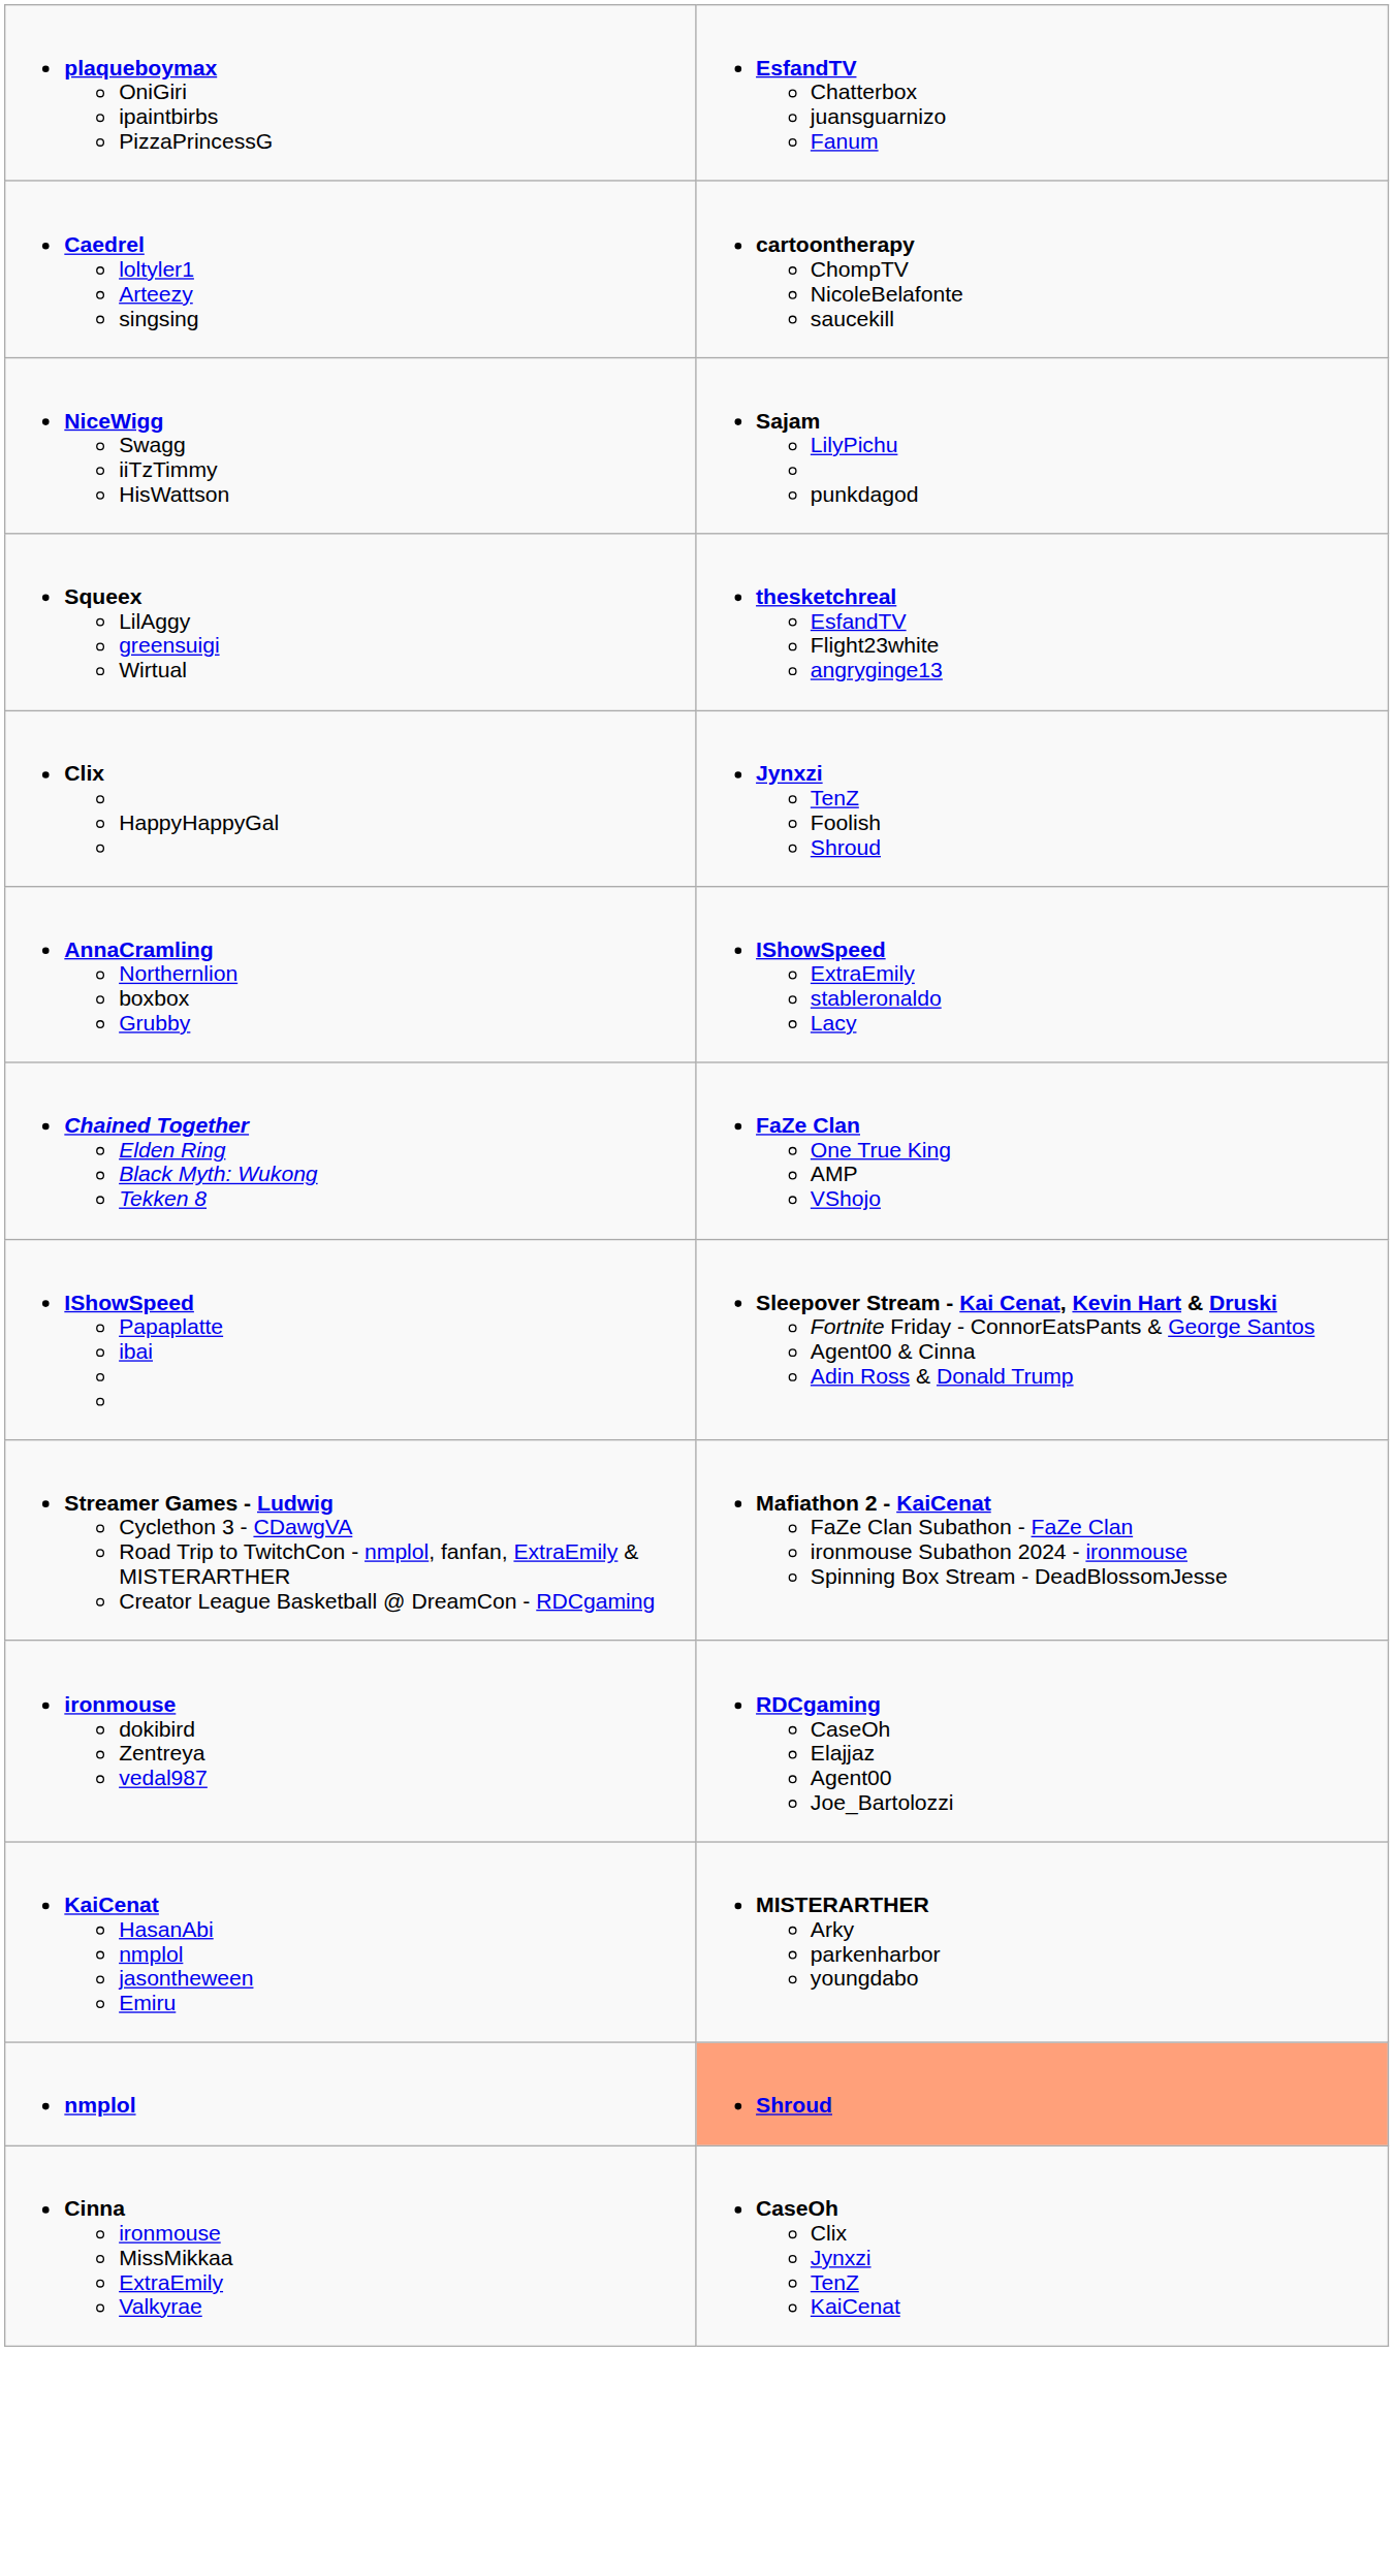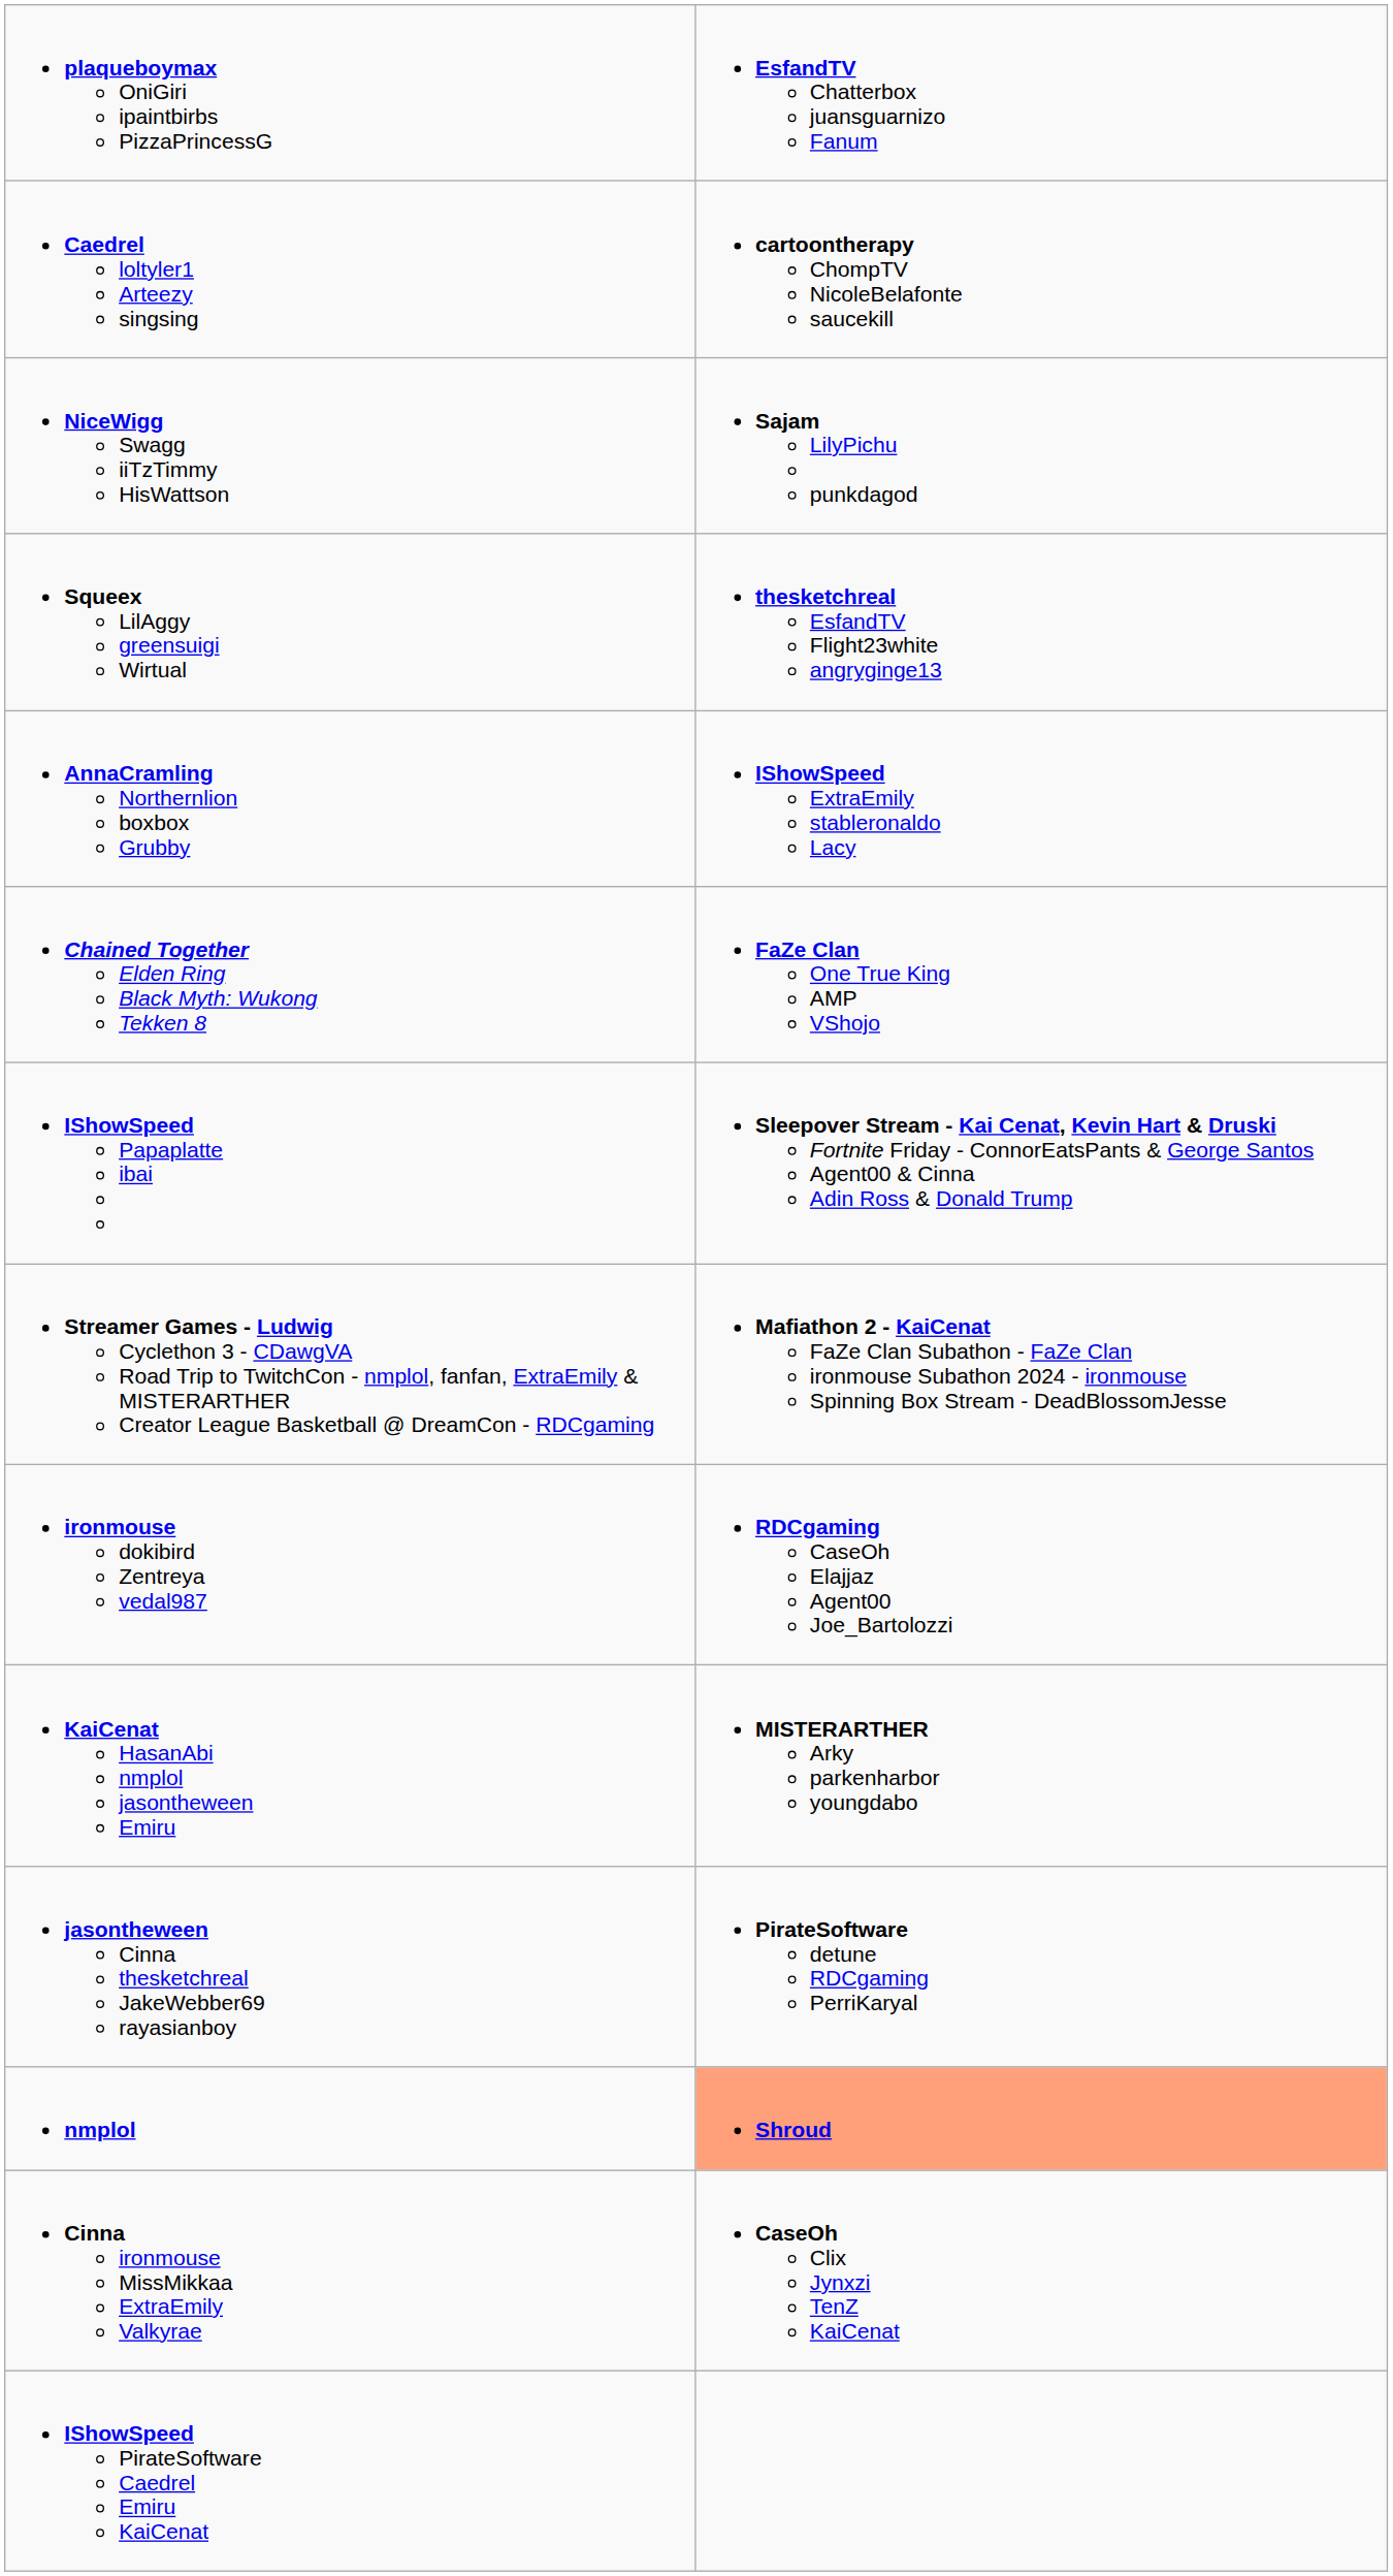 <table class="wikitable">
 <tr>
 <td width="500px" valign="top"><br><ul><li><strong><a href='#'>plaqueboymax</a></strong><ul><li>OniGiri</li><li>ipaintbirbs</li><li>PizzaPrincessG</li></ul></li></ul></td>
 <td width="500px" valign="top"><br><ul><li><strong><a href='#'>EsfandTV</a></strong><ul><li>Chatterbox</li><li>juansguarnizo</li><li><a href='#'>Fanum</a></li></ul></li></ul></td>
 </tr>
 <tr>
 <td valign="top"><br><ul><li><strong><a href='#'>Caedrel</a></strong><ul><li><a href='#'>loltyler1</a></li><li><a href='#'>Arteezy</a></li><li>singsing</li></ul></li></ul></td>
 <td valign="top"><br><ul><li><strong>cartoontherapy</strong><ul><li>ChompTV</li><li>NicoleBelafonte</li><li>saucekill</li></ul></li></ul></td>
 </tr>
 <tr>
 <td valign="top"><br><ul><li><strong><a href='#'>NiceWigg</a></strong><ul><li>Swagg</li><li>iiTzTimmy</li><li>HisWattson</li></ul></li></ul></td>
 <td valign="top"><br><ul><li><strong>Sajam</strong><ul><li><a href='#'>LilyPichu</a></li><li></li><li>punkdagod</li></ul></li></ul></td>
 </tr>
 <tr>
 <td valign="top"><br><ul><li><strong>Squeex</strong><ul><li>LilAggy</li><li><a href='#'>greensuigi</a></li><li>Wirtual</li></ul></li></ul></td>
 <td valign="top"><br><ul><li><strong><a href='#'>thesketchreal</a></strong><ul><li><a href='#'>EsfandTV</a></li><li>Flight23white</li><li><a href='#'>angryginge13</a></li></ul></li></ul></td>
-</tr>
-<tr>
-<td valign="top"><br><ul><li><strong>Clix</strong><ul><li></li><li>HappyHappyGal</li><li></li></ul></li></ul></td>
-<td valign="top"><br><ul><li><strong><a href='#'>Jynxzi</a></strong><ul><li><a href='#'>TenZ</a></li><li>Foolish</li><li><a href='#'>Shroud</a></li></ul></li></ul></td>
 </tr>
 <tr>
 <td valign="top"><br><ul><li><strong><a href='#'>AnnaCramling</a></strong><ul><li><a href='#'>Northernlion</a></li><li>boxbox</li><li><a href='#'>Grubby</a></li></ul></li></ul></td>
 <td valign="top"><br><ul><li><strong><a href='#'>IShowSpeed</a></strong><ul><li><a href='#'>ExtraEmily</a></li><li><a href='#'>stableronaldo</a></li><li><a href='#'>Lacy</a></li></ul></li></ul></td>
 </tr>
 <tr>
 <td valign="top"><br><ul><li><strong><em><a href='#'>Chained Together</a></em></strong><ul><li><em><a href='#'>Elden Ring</a></em></li><li><em><a href='#'>Black Myth: Wukong</a></em></li><li><em><a href='#'>Tekken 8</a></em></li></ul></li></ul></td>
 <td valign="top"><br><ul><li><strong><a href='#'>FaZe Clan</a></strong><ul><li><a href='#'>One True King</a></li><li>AMP</li><li><a href='#'>VShojo</a></li></ul></li></ul></td>
 </tr>
 <tr>
 <td valign="top"><br><ul><li><strong><a href='#'>IShowSpeed</a></strong><ul><li><a href='#'>Papaplatte</a></li><li><a href='#'>ibai</a></li><li></li><li></li></ul></li></ul></td>
 <td valign="top"><br><ul><li><strong>Sleepover Stream - <a href='#'>Kai Cenat</a>, <a href='#'>Kevin Hart</a> & <a href='#'>Druski</a></strong><ul><li><em>Fortnite</em> Friday - ConnorEatsPants & <a href='#'>George Santos</a></li><li>Agent00 & Cinna</li><li><a href='#'>Adin Ross</a> & <a href='#'>Donald Trump</a></li></ul></li></ul></td>
 </tr>
 <tr>
 <td valign="top"><br><ul><li><strong>Streamer Games - <a href='#'>Ludwig</a></strong><ul><li>Cyclethon 3 - <a href='#'>CDawgVA</a></li><li>Road Trip to TwitchCon - <a href='#'>nmplol</a>, fanfan, <a href='#'>ExtraEmily</a> & MISTERARTHER</li><li>Creator League Basketball @ DreamCon - <a href='#'>RDCgaming</a></li></ul></li></ul></td>
 <td valign="top"><br><ul><li><strong>Mafiathon 2 - <a href='#'>KaiCenat</a></strong><ul><li>FaZe Clan Subathon - <a href='#'>FaZe Clan</a></li><li>ironmouse Subathon 2024 - <a href='#'>ironmouse</a></li><li>Spinning Box Stream - DeadBlossomJesse</li></ul></li></ul></td>
 </tr>
 <tr>
 <td valign="top"><br><ul><li><strong><a href='#'>ironmouse</a></strong><ul><li>dokibird</li><li>Zentreya</li><li><a href='#'>vedal987</a></li></ul></li></ul></td>
 <td valign="top"><br><ul><li><strong><a href='#'>RDCgaming</a></strong><ul><li>CaseOh</li><li>Elajjaz</li><li>Agent00</li><li>Joe_Bartolozzi</li></ul></li></ul></td>
 </tr>
 <tr>
 <td valign="top"><br><ul><li><strong><a href='#'>KaiCenat</a></strong><ul><li><a href='#'>HasanAbi</a></li><li><a href='#'>nmplol</a></li><li><a href='#'>jasontheween</a></li><li><a href='#'>Emiru</a></li></ul></li></ul></td>
 <td valign="top"><br><ul><li><strong>MISTERARTHER</strong><ul><li>Arky</li><li>parkenharbor</li><li>youngdabo</li></ul></li></ul></td>
 </tr>
 <tr>
+<td valign="top"><br><ul><li><strong><a href='#'>jasontheween</a></strong><ul><li>Cinna</li><li><a href='#'>thesketchreal</a></li><li>JakeWebber69</li><li>rayasianboy</li></ul></li></ul></td>
+<td valign="top"><br><ul><li><strong>PirateSoftware</strong><ul><li>detune</li><li><a href='#'>RDCgaming</a></li><li>PerriKaryal</li></ul></li></ul></td>
+</tr>
+<tr>
 <td valign="top"><br><ul><li><strong><a href='#'>nmplol</a></strong></li></ul></td>
 <td valign="top" style="background: lightsalmon;"><br><ul><li><strong><a href='#'>Shroud</a></strong></li></ul></td>
 </tr>
 <tr valign="top">
 <td><br><ul><li><strong>Cinna</strong><ul><li><a href='#'>ironmouse</a></li><li>MissMikkaa</li><li><a href='#'>ExtraEmily</a></li><li><a href='#'>Valkyrae</a></li></ul></li></ul></td>
 <td valign="top"><br><ul><li><strong>CaseOh</strong><ul><li>Clix</li><li><a href='#'>Jynxzi</a></li><li><a href='#'>TenZ</a></li><li><a href='#'>KaiCenat</a></li></ul></li></ul></td>
 </tr>
+<tr>
+<td valign="top"><br><ul><li><strong><a href='#'>IShowSpeed</a></strong><ul><li>PirateSoftware</li><li><a href='#'>Caedrel</a></li><li><a href='#'>Emiru</a></li><li><a href='#'>KaiCenat</a></li></ul></li></ul></td>
+<td valign="top"></td>
+</tr>
 </table>
